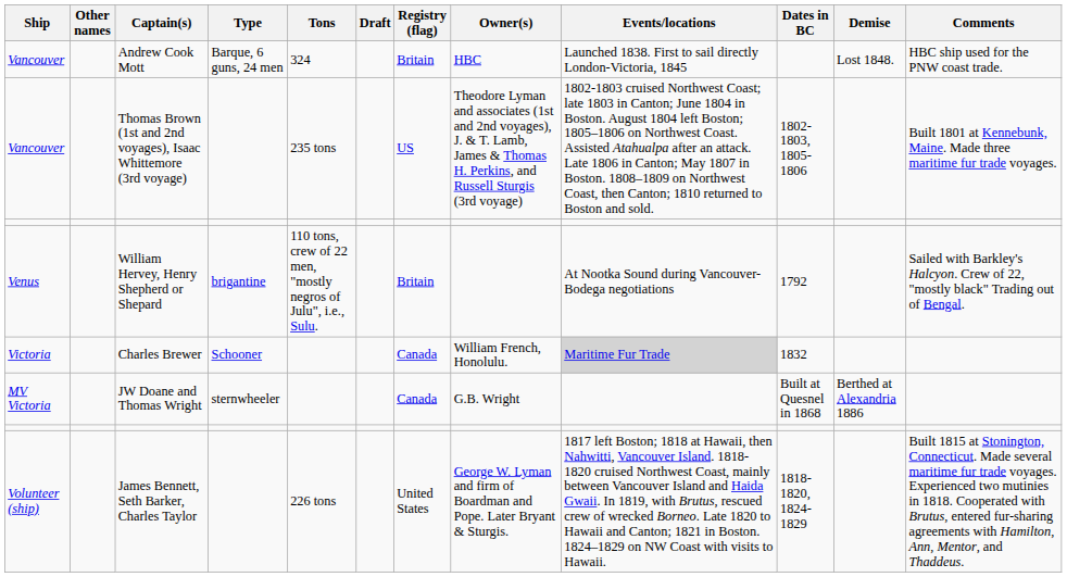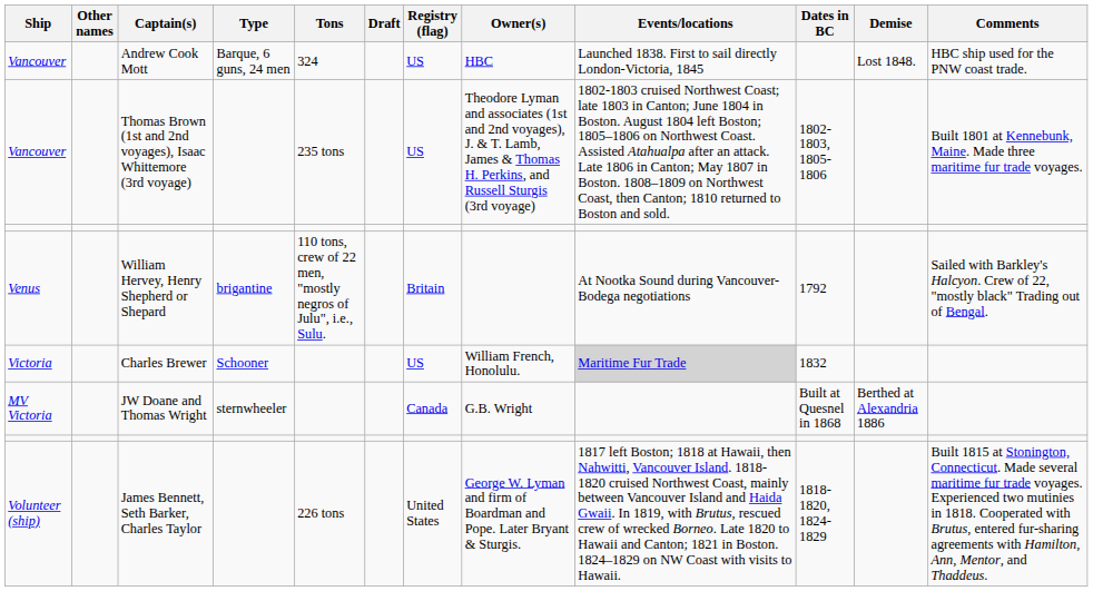 <table class="wikitable sortable" style="width:100%">
 <tr>
 <th>Ship</th>
 <th>Other names</th>
 <th>Captain(s)</th>
 <th>Type</th>
 <th>Tons </th>
 <th>Draft </th>
 <th>Registry (flag)</th>
 <th>Owner(s) </th>
 <th>Events/locations</th>
 <th>Dates in BC</th>
 <th>Demise </th>
 <th>Comments</th>
 </tr>
 <tr>
 <td><em><a href='#'>Vancouver</a></em></td>
 <td></td>
 <td> Andrew Cook Mott</td>
 <td>Barque, 6 guns, 24 men</td>
 <td>324</td>
 <td></td>
-<td><a href='#'>Britain</a></td>
+<td><a href='#'>US</a></td>
 <td><a href='#'>HBC</a></td>
 <td>Launched 1838. First to sail directly London-Victoria, 1845</td>
 <td></td>
 <td>Lost 1848.</td>
 <td>HBC ship used for the PNW coast trade.</td>
 </tr>
 <tr>
 <td><em><a href='#'>Vancouver</a></em></td>
 <td></td>
 <td>Thomas Brown (1st and 2nd voyages), Isaac Whittemore (3rd voyage)</td>
 <td></td>
 <td>235 tons</td>
 <td></td>
 <td><a href='#'>US</a></td>
 <td>Theodore Lyman and associates (1st and 2nd voyages), J. & T. Lamb, James & <a href='#'>Thomas H. Perkins</a>, and <a href='#'>Russell Sturgis</a> (3rd voyage)</td>
 <td>1802-1803 cruised Northwest Coast; late 1803 in Canton; June 1804 in Boston. August 1804 left Boston; 1805–1806 on Northwest Coast. Assisted <em>Atahualpa</em> after an attack. Late 1806 in Canton; May 1807 in Boston. 1808–1809 on Northwest Coast, then Canton; 1810 returned to Boston and sold.</td>
 <td>1802-1803, 1805-1806</td>
 <td></td>
 <td>Built 1801 at <a href='#'>Kennebunk, Maine</a>. Made three <a href='#'>maritime fur trade</a> voyages.</td>
 </tr>
 <tr>
 <td></td>
 <td></td>
 <td></td>
 <td></td>
 <td></td>
 <td></td>
 <td></td>
 <td></td>
 <td></td>
 <td></td>
 <td></td>
 <td></td>
 </tr>
 <tr>
 <td><em><a href='#'>Venus</a></em></td>
 <td></td>
 <td>William Hervey, Henry Shepherd or Shepard</td>
 <td><a href='#'>brigantine</a></td>
 <td>110 tons, crew of 22 men, "mostly negros of Julu", i.e., <a href='#'>Sulu</a>.</td>
 <td></td>
 <td><a href='#'>Britain</a></td>
 <td></td>
 <td>At Nootka Sound during Vancouver-Bodega negotiations</td>
 <td>1792</td>
 <td></td>
 <td>Sailed with Barkley's <em>Halcyon</em>. Crew of 22, "mostly black" Trading out of <a href='#'>Bengal</a>.</td>
 </tr>
 <tr>
 <td><em><a href='#'>Victoria</a></em></td>
 <td></td>
 <td>Charles Brewer</td>
 <td><a href='#'>Schooner</a></td>
 <td></td>
 <td></td>
-<td><a href='#'>Canada</a></td>
+<td><a href='#'>US</a></td>
 <td>William French, Honolulu.</td>
 <td style="background: lightgrey;"><a href='#'>Maritime Fur Trade</a></td>
 <td>1832</td>
 <td></td>
 <td></td>
 </tr>
 <tr>
 <td><em><a href='#'>MV Victoria</a></em></td>
 <td></td>
 <td>JW Doane and Thomas Wright</td>
 <td>sternwheeler</td>
 <td></td>
 <td></td>
 <td><a href='#'>Canada</a></td>
 <td>G.B. Wright</td>
 <td></td>
 <td>Built at Quesnel in 1868</td>
 <td>Berthed at <a href='#'>Alexandria</a> 1886</td>
 <td></td>
 </tr>
 <tr>
 <td></td>
 <td></td>
 <td></td>
 <td></td>
 <td></td>
 <td></td>
 <td></td>
 <td></td>
 <td></td>
 <td></td>
 <td></td>
 <td></td>
 </tr>
 <tr>
 <td><em><a href='#'>Volunteer (ship)</a></em></td>
 <td></td>
 <td>James Bennett, Seth Barker, Charles Taylor</td>
 <td></td>
 <td>226 tons</td>
 <td></td>
 <td>United States</td>
 <td><a href='#'>George W. Lyman</a> and firm of Boardman and Pope. Later Bryant & Sturgis.</td>
 <td>1817 left Boston; 1818 at Hawaii, then <a href='#'>Nahwitti</a>, <a href='#'>Vancouver Island</a>. 1818-1820 cruised Northwest Coast, mainly between Vancouver Island and <a href='#'>Haida Gwaii</a>. In 1819, with <em>Brutus</em>, rescued crew of wrecked <em>Borneo</em>. Late 1820 to Hawaii and Canton; 1821 in Boston. 1824–1829 on NW Coast with visits to Hawaii.</td>
 <td>1818-1820, 1824-1829</td>
 <td></td>
 <td>Built 1815 at <a href='#'>Stonington, Connecticut</a>. Made several <a href='#'>maritime fur trade</a> voyages. Experienced two mutinies in 1818. Cooperated with <em>Brutus</em>, entered fur-sharing agreements with <em>Hamilton</em>, <em>Ann</em>, <em>Mentor</em>, and <em>Thaddeus</em>.</td>
 </tr>
 </table>
